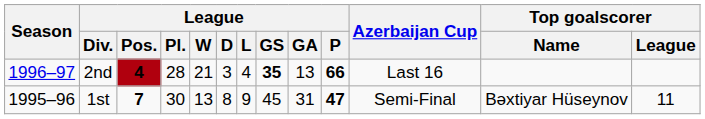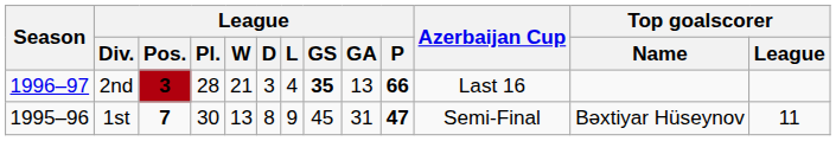 <table class="wikitable">
 <tr style="background:#efefef;">
 <th rowspan="2">Season</th>
 <th colspan="9">League</th>
 <th rowspan="2"><a href='#'>Azerbaijan Cup</a></th>
 <th colspan="2">Top goalscorer</th>
 </tr>
 <tr>
 <th>Div.</th>
 <th>Pos.</th>
 <th>Pl.</th>
 <th>W</th>
 <th>D</th>
 <th>L</th>
 <th>GS</th>
 <th>GA</th>
 <th>P</th>
 <th>Name</th>
 <th>League</th>
 </tr>
 <tr>
 <td align=center><a href='#'>1996–97</a></td>
 <td align=center>2nd</td>
-<td align=center bgcolor=bronze><strong>4</strong></td>
+<td align=center bgcolor=bronze><strong>3</strong></td>
 <td align=center>28</td>
 <td align=center>21</td>
 <td align=center>3</td>
 <td align=center>4</td>
 <td align=center><strong>35</strong></td>
 <td align=center>13</td>
 <td align=center><strong>66</strong></td>
 <td align=center>Last 16</td>
 <td align=center></td>
 <td align=center></td>
 </tr>
 <tr>
 <td align=center>1995–96</td>
 <td align=center>1st</td>
 <td align=center><strong>7</strong></td>
 <td align=center>30</td>
 <td align=center>13</td>
 <td align=center>8</td>
 <td align=center>9</td>
 <td align=center>45</td>
 <td align=center>31</td>
 <td align=center><strong>47</strong></td>
 <td align=center>Semi-Final</td>
 <td align=center>Bəxtiyar Hüseynov</td>
 <td align=center>11</td>
 </tr>
 </table>
